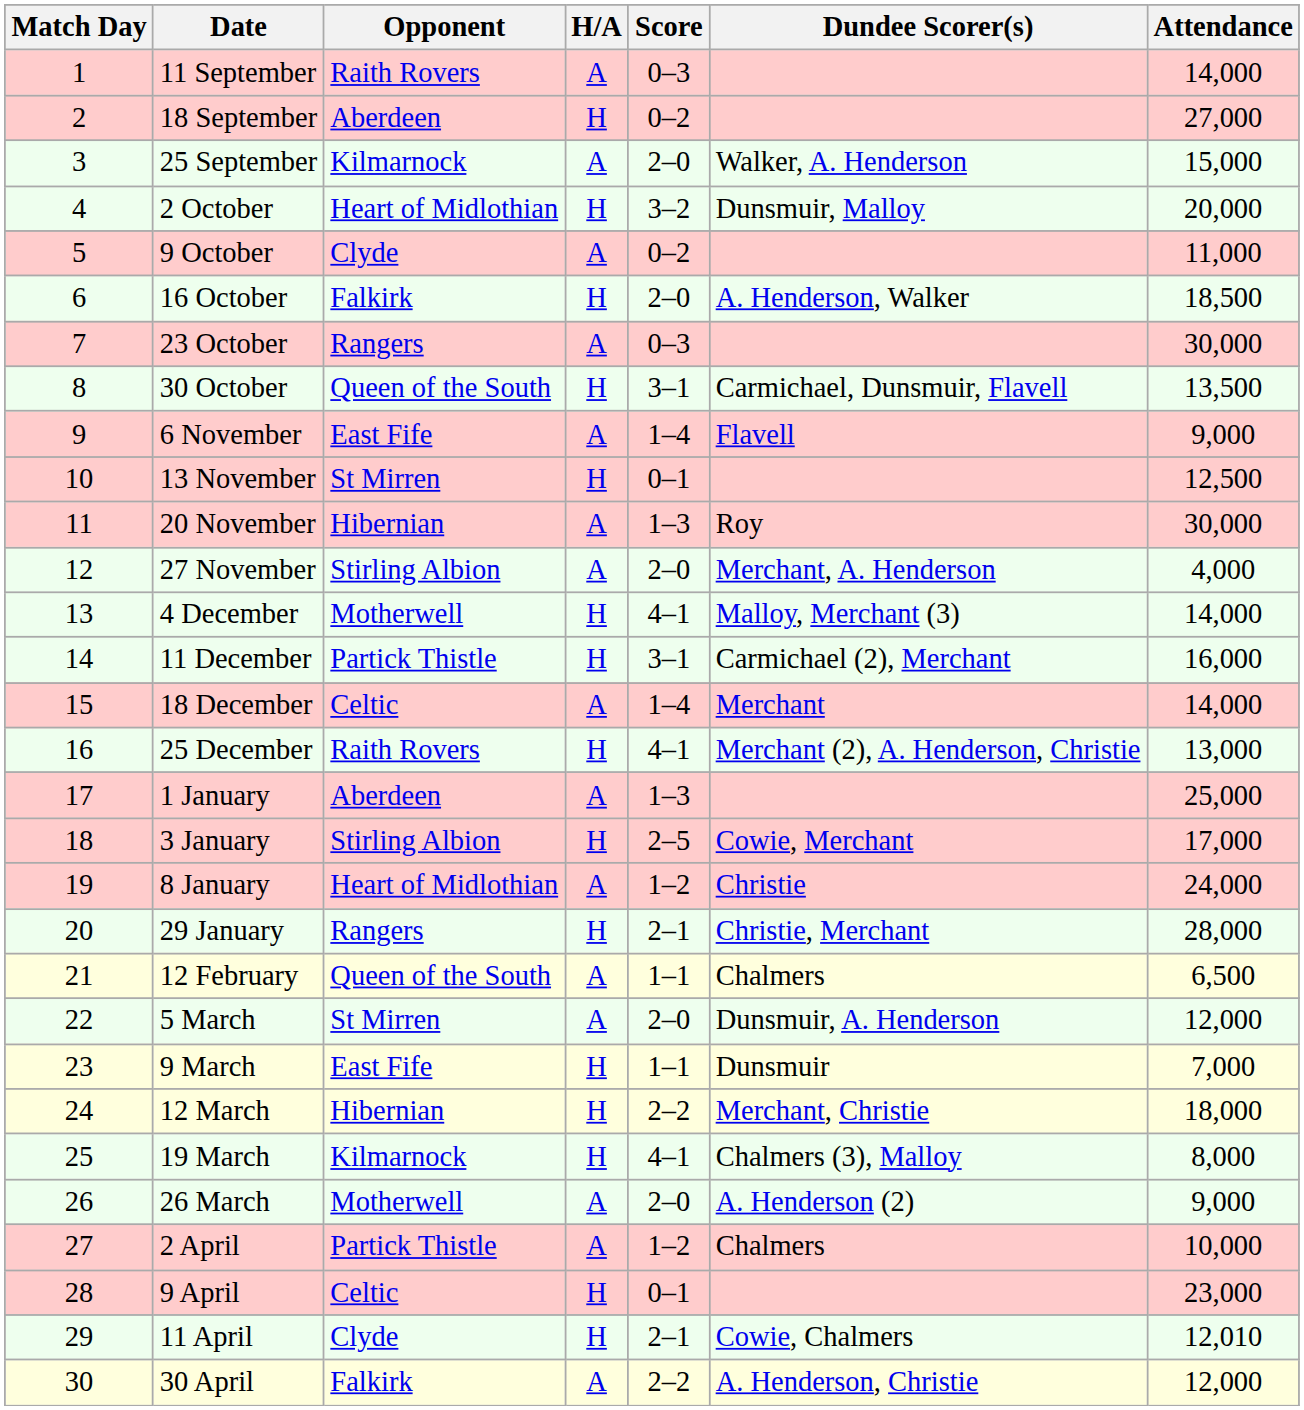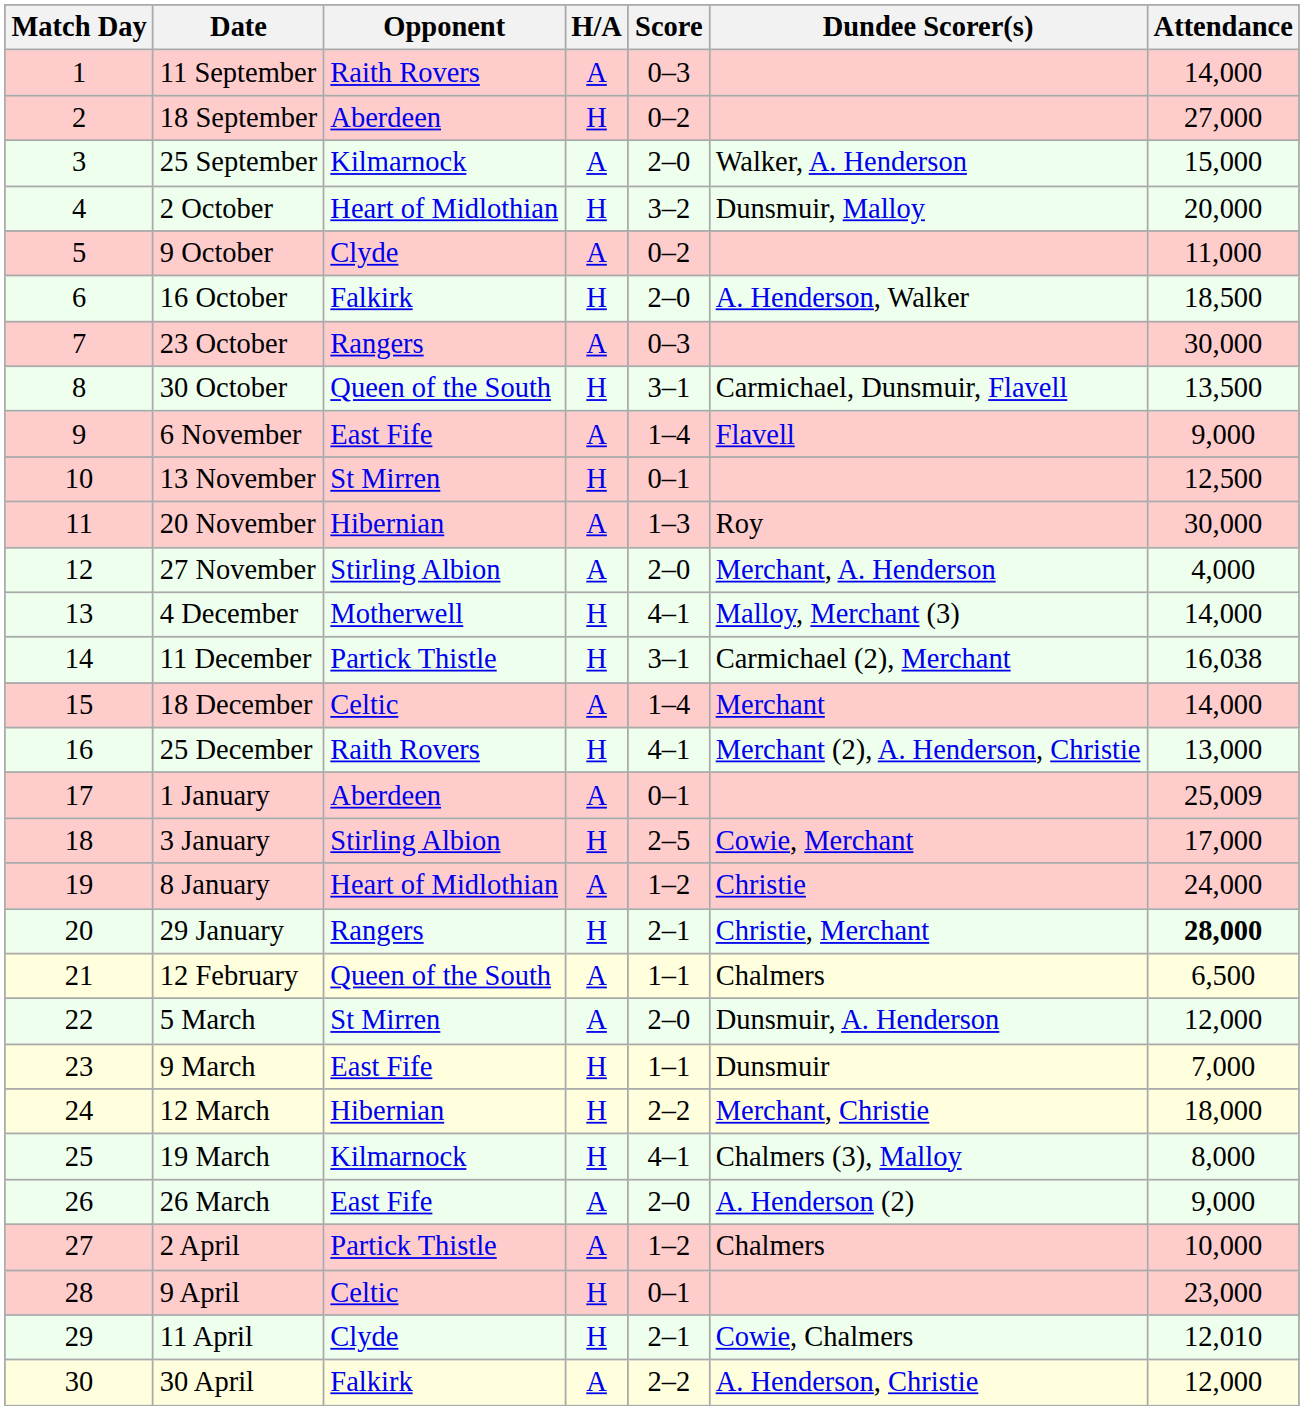 <table class="wikitable" style="text-align:center">
 <tr>
 <th>Match Day</th>
 <th>Date</th>
 <th>Opponent</th>
 <th>H/A</th>
 <th>Score</th>
 <th>Dundee Scorer(s)</th>
 <th>Attendance</th>
 </tr>
 <tr bgcolor="#FFCCCC">
 <td>1</td>
 <td align="left">11 September</td>
 <td align="left"><a href='#'>Raith Rovers</a></td>
 <td><a href='#'>A</a></td>
 <td>0–3</td>
 <td align="left"></td>
 <td>14,000</td>
 </tr>
 <tr bgcolor="#FFCCCC">
 <td>2</td>
 <td align="left">18 September</td>
 <td align="left"><a href='#'>Aberdeen</a></td>
 <td><a href='#'>H</a></td>
 <td>0–2</td>
 <td align="left"></td>
 <td>27,000</td>
 </tr>
 <tr bgcolor="#EEFFEE">
 <td>3</td>
 <td align="left">25 September</td>
 <td align="left"><a href='#'>Kilmarnock</a></td>
 <td><a href='#'>A</a></td>
 <td>2–0</td>
 <td align="left">Walker, <a href='#'>A. Henderson</a></td>
 <td>15,000</td>
 </tr>
 <tr bgcolor="#EEFFEE">
 <td>4</td>
 <td align="left">2 October</td>
 <td align="left"><a href='#'>Heart of Midlothian</a></td>
 <td><a href='#'>H</a></td>
 <td>3–2</td>
 <td align="left">Dunsmuir, <a href='#'>Malloy</a></td>
 <td>20,000</td>
 </tr>
 <tr bgcolor="#FFCCCC">
 <td>5</td>
 <td align="left">9 October</td>
 <td align="left"><a href='#'>Clyde</a></td>
 <td><a href='#'>A</a></td>
 <td>0–2</td>
 <td align="left"></td>
 <td>11,000</td>
 </tr>
 <tr bgcolor="#EEFFEE">
 <td>6</td>
 <td align="left">16 October</td>
 <td align="left"><a href='#'>Falkirk</a></td>
 <td><a href='#'>H</a></td>
 <td>2–0</td>
 <td align="left"><a href='#'>A. Henderson</a>, Walker</td>
 <td>18,500</td>
 </tr>
 <tr bgcolor="#FFCCCC">
 <td>7</td>
 <td align="left">23 October</td>
 <td align="left"><a href='#'>Rangers</a></td>
 <td><a href='#'>A</a></td>
 <td>0–3</td>
 <td align="left"></td>
 <td>30,000</td>
 </tr>
 <tr bgcolor="#EEFFEE">
 <td>8</td>
 <td align="left">30 October</td>
 <td align="left"><a href='#'>Queen of the South</a></td>
 <td><a href='#'>H</a></td>
 <td>3–1</td>
 <td align="left">Carmichael, Dunsmuir, <a href='#'>Flavell</a></td>
 <td>13,500</td>
 </tr>
 <tr bgcolor="#FFCCCC">
 <td>9</td>
 <td align="left">6 November</td>
 <td align="left"><a href='#'>East Fife</a></td>
 <td><a href='#'>A</a></td>
 <td>1–4</td>
 <td align="left"><a href='#'>Flavell</a></td>
 <td>9,000</td>
 </tr>
 <tr bgcolor="#FFCCCC">
 <td>10</td>
 <td align="left">13 November</td>
 <td align="left"><a href='#'>St Mirren</a></td>
 <td><a href='#'>H</a></td>
 <td>0–1</td>
 <td align="left"></td>
 <td>12,500</td>
 </tr>
 <tr bgcolor="#FFCCCC">
 <td>11</td>
 <td align="left">20 November</td>
 <td align="left"><a href='#'>Hibernian</a></td>
 <td><a href='#'>A</a></td>
 <td>1–3</td>
 <td align="left">Roy</td>
 <td>30,000</td>
 </tr>
 <tr bgcolor="#EEFFEE">
 <td>12</td>
 <td align="left">27 November</td>
 <td align="left"><a href='#'>Stirling Albion</a></td>
 <td><a href='#'>A</a></td>
 <td>2–0</td>
 <td align="left"><a href='#'>Merchant</a>, <a href='#'>A. Henderson</a></td>
 <td>4,000</td>
 </tr>
 <tr bgcolor="#EEFFEE">
 <td>13</td>
 <td align="left">4 December</td>
 <td align="left"><a href='#'>Motherwell</a></td>
 <td><a href='#'>H</a></td>
 <td>4–1</td>
 <td align="left"><a href='#'>Malloy</a>, <a href='#'>Merchant</a> (3)</td>
 <td>14,000</td>
 </tr>
 <tr bgcolor="#EEFFEE">
 <td>14</td>
 <td align="left">11 December</td>
 <td align="left"><a href='#'>Partick Thistle</a></td>
 <td><a href='#'>H</a></td>
 <td>3–1</td>
 <td align="left">Carmichael (2), <a href='#'>Merchant</a></td>
-<td>16,000</td>
+<td>16,038</td>
 </tr>
 <tr bgcolor="#FFCCCC">
 <td>15</td>
 <td align="left">18 December</td>
 <td align="left"><a href='#'>Celtic</a></td>
 <td><a href='#'>A</a></td>
 <td>1–4</td>
 <td align="left"><a href='#'>Merchant</a></td>
 <td>14,000</td>
 </tr>
 <tr bgcolor="#EEFFEE">
 <td>16</td>
 <td align="left">25 December</td>
 <td align="left"><a href='#'>Raith Rovers</a></td>
 <td><a href='#'>H</a></td>
 <td>4–1</td>
 <td align="left"><a href='#'>Merchant</a> (2), <a href='#'>A. Henderson</a>, <a href='#'>Christie</a></td>
 <td>13,000</td>
 </tr>
 <tr bgcolor="#FFCCCC">
 <td>17</td>
 <td align="left">1 January</td>
 <td align="left"><a href='#'>Aberdeen</a></td>
 <td><a href='#'>A</a></td>
-<td>1–3</td>
+<td>0–1</td>
 <td align="left"></td>
-<td>25,000</td>
+<td>25,009</td>
 </tr>
 <tr bgcolor="#FFCCCC">
 <td>18</td>
 <td align="left">3 January</td>
 <td align="left"><a href='#'>Stirling Albion</a></td>
 <td><a href='#'>H</a></td>
 <td>2–5</td>
 <td align="left"><a href='#'>Cowie</a>, <a href='#'>Merchant</a></td>
 <td>17,000</td>
 </tr>
 <tr bgcolor="#FFCCCC">
 <td>19</td>
 <td align="left">8 January</td>
 <td align="left"><a href='#'>Heart of Midlothian</a></td>
 <td><a href='#'>A</a></td>
 <td>1–2</td>
 <td align="left"><a href='#'>Christie</a></td>
 <td>24,000</td>
 </tr>
 <tr bgcolor="#EEFFEE">
 <td>20</td>
 <td align="left">29 January</td>
 <td align="left"><a href='#'>Rangers</a></td>
 <td><a href='#'>H</a></td>
 <td>2–1</td>
 <td align="left"><a href='#'>Christie</a>, <a href='#'>Merchant</a></td>
-<td>28,000</td>
+<td><strong>28,000</strong></td>
 </tr>
 <tr bgcolor="#FFFFDD">
 <td>21</td>
 <td align="left">12 February</td>
 <td align="left"><a href='#'>Queen of the South</a></td>
 <td><a href='#'>A</a></td>
 <td>1–1</td>
 <td align="left">Chalmers</td>
 <td>6,500</td>
 </tr>
 <tr bgcolor="#EEFFEE">
 <td>22</td>
 <td align="left">5 March</td>
 <td align="left"><a href='#'>St Mirren</a></td>
 <td><a href='#'>A</a></td>
 <td>2–0</td>
 <td align="left">Dunsmuir, <a href='#'>A. Henderson</a></td>
 <td>12,000</td>
 </tr>
 <tr bgcolor="#FFFFDD">
 <td>23</td>
 <td align="left">9 March</td>
 <td align="left"><a href='#'>East Fife</a></td>
 <td><a href='#'>H</a></td>
 <td>1–1</td>
 <td align="left">Dunsmuir</td>
 <td>7,000</td>
 </tr>
 <tr bgcolor="#FFFFDD">
 <td>24</td>
 <td align="left">12 March</td>
 <td align="left"><a href='#'>Hibernian</a></td>
 <td><a href='#'>H</a></td>
 <td>2–2</td>
 <td align="left"><a href='#'>Merchant</a>, <a href='#'>Christie</a></td>
 <td>18,000</td>
 </tr>
 <tr bgcolor="#EEFFEE">
 <td>25</td>
 <td align="left">19 March</td>
 <td align="left"><a href='#'>Kilmarnock</a></td>
 <td><a href='#'>H</a></td>
 <td>4–1</td>
 <td align="left">Chalmers (3), <a href='#'>Malloy</a></td>
 <td>8,000</td>
 </tr>
 <tr bgcolor="#EEFFEE">
 <td>26</td>
 <td align="left">26 March</td>
-<td align="left"><a href='#'>Motherwell</a></td>
+<td align="left"><a href='#'>East Fife</a></td>
 <td><a href='#'>A</a></td>
 <td>2–0</td>
 <td align="left"><a href='#'>A. Henderson</a> (2)</td>
 <td>9,000</td>
 </tr>
 <tr bgcolor="#FFCCCC">
 <td>27</td>
 <td align="left">2 April</td>
 <td align="left"><a href='#'>Partick Thistle</a></td>
 <td><a href='#'>A</a></td>
 <td>1–2</td>
 <td align="left">Chalmers</td>
 <td>10,000</td>
 </tr>
 <tr bgcolor="#FFCCCC">
 <td>28</td>
 <td align="left">9 April</td>
 <td align="left"><a href='#'>Celtic</a></td>
 <td><a href='#'>H</a></td>
 <td>0–1</td>
 <td align="left"></td>
 <td>23,000</td>
 </tr>
 <tr bgcolor="#EEFFEE">
 <td>29</td>
 <td align="left">11 April</td>
 <td align="left"><a href='#'>Clyde</a></td>
 <td><a href='#'>H</a></td>
 <td>2–1</td>
 <td align="left"><a href='#'>Cowie</a>, Chalmers</td>
 <td>12,010</td>
 </tr>
 <tr bgcolor="#FFFFDD">
 <td>30</td>
 <td align="left">30 April</td>
 <td align="left"><a href='#'>Falkirk</a></td>
 <td><a href='#'>A</a></td>
 <td>2–2</td>
 <td align="left"><a href='#'>A. Henderson</a>, <a href='#'>Christie</a></td>
 <td>12,000</td>
 </tr>
 </table>
